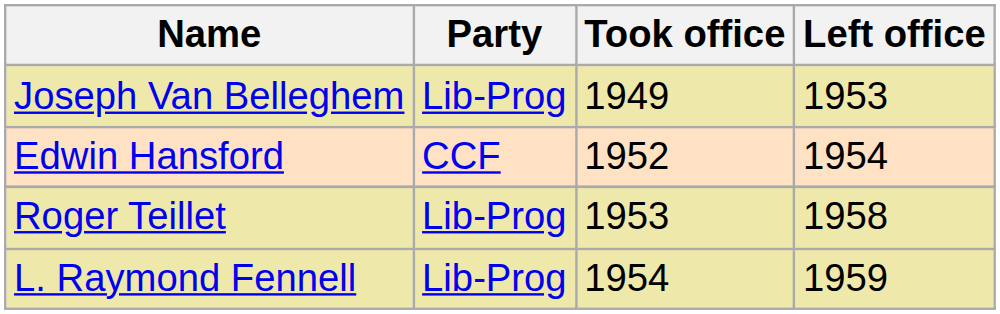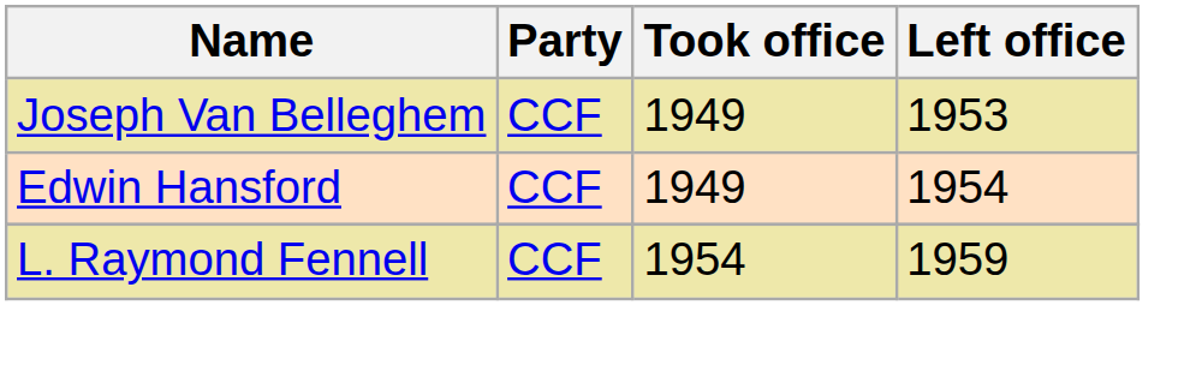 <table class="wikitable">
 <tr>
 <th>Name</th>
 <th>Party</th>
 <th>Took office</th>
 <th>Left office</th>
 </tr>
 <tr bgcolor=#eee8aa>
 <td><a href='#'>Joseph Van Belleghem</a></td>
-<td><a href='#'>Lib-Prog</a></td>
+<td><a href='#'>CCF</a></td>
 <td>1949</td>
 <td>1953</td>
 </tr>
 <tr bgcolor=#FFE1C4>
 <td><a href='#'>Edwin Hansford</a></td>
 <td><a href='#'>CCF</a></td>
-<td>1952</td>
+<td>1949</td>
 <td>1954</td>
 </tr>
 <tr>
 </tr>
 <tr bgcolor=#eee8aa>
-<td><a href='#'>Roger Teillet</a></td>
-<td><a href='#'>Lib-Prog</a></td>
-<td>1953</td>
-<td>1958</td>
-</tr>
-<tr bgcolor=#eee8aa>
 <td><a href='#'>L. Raymond Fennell</a></td>
-<td><a href='#'>Lib-Prog</a></td>
+<td><a href='#'>CCF</a></td>
 <td>1954</td>
 <td>1959</td>
 </tr>
 </table>
